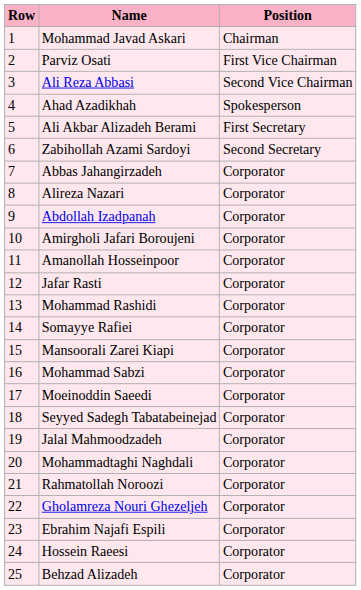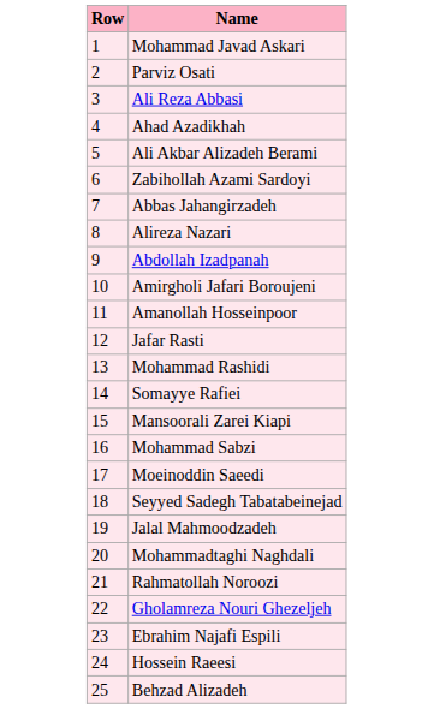 <table class="wikitable" style="background-color:#fee7ed; margin: 1em auto 1em auto">
 <tr>
 <td align="center" style="background:#fcb2c6;"><strong>Row</strong></td>
 <td align="center" style="background:#fcb2c6;"><strong>Name</strong></td>
-<td align="center" style="background:#fcb2c6;"><strong>Position</strong></td>
 </tr>
 <tr>
 <td>1</td>
 <td>Mohammad Javad Askari</td>
-<td>Chairman</td>
 </tr>
 <tr>
 <td>2</td>
 <td>Parviz Osati</td>
-<td>First Vice Chairman</td>
 </tr>
 <tr>
 <td>3</td>
 <td><a href='#'>Ali Reza Abbasi</a></td>
-<td>Second Vice Chairman</td>
 </tr>
 <tr>
 <td>4</td>
 <td>Ahad Azadikhah</td>
-<td>Spokesperson</td>
 </tr>
 <tr>
 <td>5</td>
 <td>Ali Akbar Alizadeh Berami</td>
-<td>First Secretary</td>
 </tr>
 <tr>
 <td>6</td>
 <td>Zabihollah Azami Sardoyi</td>
-<td>Second Secretary</td>
 </tr>
 <tr>
 <td>7</td>
 <td>Abbas Jahangirzadeh</td>
-<td>Corporator</td>
 </tr>
 <tr>
 <td>8</td>
 <td>Alireza Nazari</td>
-<td>Corporator</td>
 </tr>
 <tr>
 <td>9</td>
 <td><a href='#'>Abdollah Izadpanah</a></td>
-<td>Corporator</td>
 </tr>
 <tr>
 <td>10</td>
 <td>Amirgholi Jafari Boroujeni</td>
-<td>Corporator</td>
 </tr>
 <tr>
 <td>11</td>
 <td>Amanollah Hosseinpoor</td>
-<td>Corporator</td>
 </tr>
 <tr>
 <td>12</td>
 <td>Jafar Rasti</td>
-<td>Corporator</td>
 </tr>
 <tr>
 <td>13</td>
 <td>Mohammad Rashidi</td>
-<td>Corporator</td>
 </tr>
 <tr>
 <td>14</td>
 <td>Somayye Rafiei</td>
-<td>Corporator</td>
 </tr>
 <tr>
 <td>15</td>
 <td>Mansoorali Zarei Kiapi</td>
-<td>Corporator</td>
 </tr>
 <tr>
 <td>16</td>
 <td>Mohammad Sabzi</td>
-<td>Corporator</td>
 </tr>
 <tr>
 <td>17</td>
 <td>Moeinoddin Saeedi</td>
-<td>Corporator</td>
 </tr>
 <tr>
 <td>18</td>
 <td>Seyyed Sadegh Tabatabeinejad</td>
-<td>Corporator</td>
 </tr>
 <tr>
 <td>19</td>
 <td>Jalal Mahmoodzadeh</td>
-<td>Corporator</td>
 </tr>
 <tr>
 <td>20</td>
 <td>Mohammadtaghi Naghdali</td>
-<td>Corporator</td>
 </tr>
 <tr>
 <td>21</td>
 <td>Rahmatollah Noroozi</td>
-<td>Corporator</td>
 </tr>
 <tr>
 <td>22</td>
 <td><a href='#'>Gholamreza Nouri Ghezeljeh</a></td>
-<td>Corporator</td>
 </tr>
 <tr>
 <td>23</td>
 <td>Ebrahim Najafi Espili</td>
-<td>Corporator</td>
 </tr>
 <tr>
 <td>24</td>
 <td>Hossein Raeesi</td>
-<td>Corporator</td>
 </tr>
 <tr>
 <td>25</td>
 <td>Behzad Alizadeh</td>
-<td>Corporator</td>
 </tr>
 </table>
